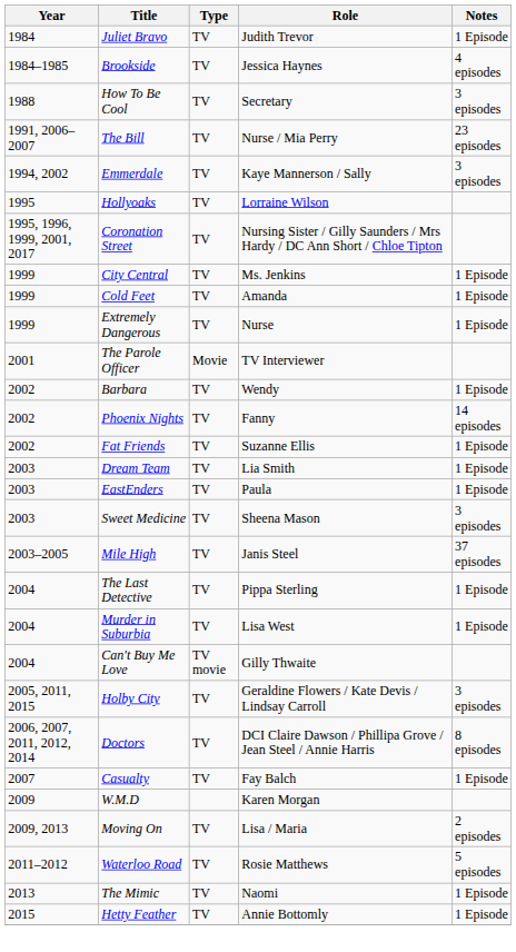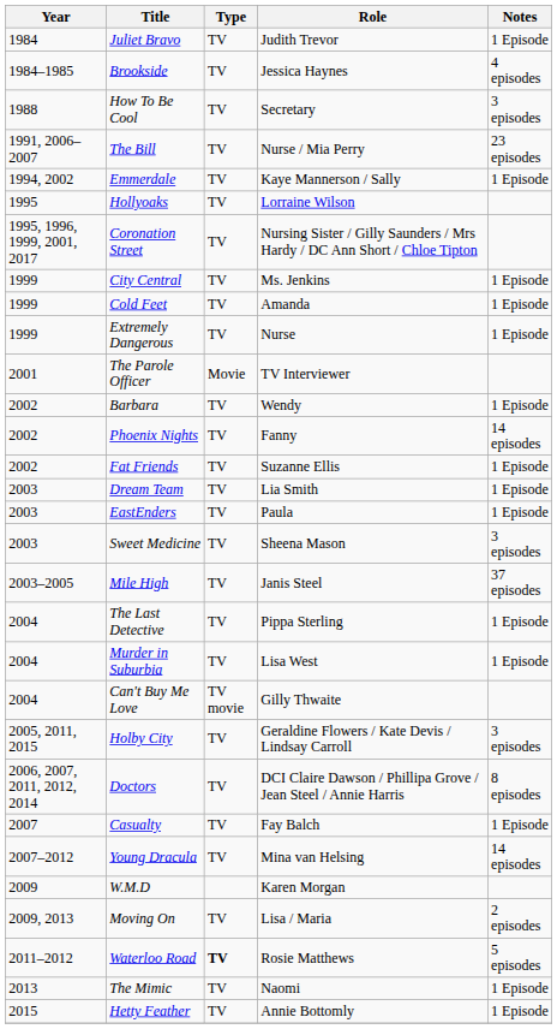 <table class="wikitable sortable">
 <tr>
 <th>Year</th>
 <th>Title</th>
 <th>Type</th>
 <th class="unsortable">Role</th>
 <th class="unsortable">Notes</th>
 </tr>
 <tr>
 <td>1984</td>
 <td><em><a href='#'>Juliet Bravo</a></em></td>
 <td>TV</td>
 <td>Judith Trevor</td>
 <td>1 Episode</td>
 </tr>
 <tr>
 <td>1984–1985</td>
 <td><em><a href='#'>Brookside</a></em></td>
 <td>TV</td>
 <td>Jessica Haynes</td>
 <td>4 episodes</td>
 </tr>
 <tr>
 <td>1988</td>
 <td><em>How To Be Cool</em></td>
 <td>TV</td>
 <td>Secretary</td>
 <td>3 episodes</td>
 </tr>
 <tr>
 <td>1991, 2006–2007</td>
 <td><em><a href='#'>The Bill</a></em></td>
 <td>TV</td>
 <td>Nurse / Mia Perry</td>
 <td>23 episodes</td>
 </tr>
 <tr>
 <td>1994, 2002</td>
 <td><em><a href='#'>Emmerdale</a></em></td>
 <td>TV</td>
 <td>Kaye Mannerson / Sally</td>
-<td>3 episodes</td>
+<td>1 Episode</td>
 </tr>
 <tr>
 <td>1995</td>
 <td><em><a href='#'>Hollyoaks</a></em></td>
 <td>TV</td>
 <td><a href='#'>Lorraine Wilson</a></td>
 <td></td>
 </tr>
 <tr>
 <td>1995, 1996, 1999, 2001, 2017</td>
 <td><em><a href='#'>Coronation Street</a></em></td>
 <td>TV</td>
 <td>Nursing Sister / Gilly Saunders / Mrs Hardy / DC Ann Short / <a href='#'>Chloe Tipton</a></td>
 <td></td>
 </tr>
 <tr>
 <td>1999</td>
 <td><em><a href='#'>City Central</a></em></td>
 <td>TV</td>
 <td>Ms. Jenkins</td>
 <td>1 Episode</td>
 </tr>
 <tr>
 <td>1999</td>
 <td><em><a href='#'>Cold Feet</a></em></td>
 <td>TV</td>
 <td>Amanda</td>
 <td>1 Episode</td>
 </tr>
 <tr>
 <td>1999</td>
 <td><em>Extremely Dangerous</em></td>
 <td>TV</td>
 <td>Nurse</td>
 <td>1 Episode</td>
 </tr>
 <tr>
 <td>2001</td>
 <td><em>The Parole Officer</em></td>
 <td>Movie</td>
 <td>TV Interviewer</td>
 <td></td>
 </tr>
 <tr>
 <td>2002</td>
 <td><em>Barbara</em></td>
 <td>TV</td>
 <td>Wendy</td>
 <td>1 Episode</td>
 </tr>
 <tr>
 <td>2002</td>
 <td><em><a href='#'>Phoenix Nights</a></em></td>
 <td>TV</td>
 <td>Fanny</td>
 <td>14 episodes</td>
 </tr>
 <tr>
 <td>2002</td>
 <td><em><a href='#'>Fat Friends</a></em></td>
 <td>TV</td>
 <td>Suzanne Ellis</td>
 <td>1 Episode</td>
 </tr>
 <tr>
 <td>2003</td>
 <td><em><a href='#'>Dream Team</a></em></td>
 <td>TV</td>
 <td>Lia Smith</td>
 <td>1 Episode</td>
 </tr>
 <tr>
 <td>2003</td>
 <td><em><a href='#'>EastEnders</a></em></td>
 <td>TV</td>
 <td>Paula</td>
 <td>1 Episode</td>
 </tr>
 <tr>
 <td>2003</td>
 <td><em>Sweet Medicine</em></td>
 <td>TV</td>
 <td>Sheena Mason</td>
 <td>3 episodes</td>
 </tr>
 <tr>
 <td>2003–2005</td>
 <td><em><a href='#'>Mile High</a></em></td>
 <td>TV</td>
 <td>Janis Steel</td>
 <td>37 episodes</td>
 </tr>
 <tr>
 <td>2004</td>
 <td><em>The Last Detective</em></td>
 <td>TV</td>
 <td>Pippa Sterling</td>
 <td>1 Episode</td>
 </tr>
 <tr>
 <td>2004</td>
 <td><em><a href='#'>Murder in Suburbia</a></em></td>
 <td>TV</td>
 <td>Lisa West</td>
 <td>1 Episode</td>
 </tr>
 <tr>
 <td>2004</td>
 <td><em>Can't Buy Me Love</em></td>
 <td>TV movie</td>
 <td>Gilly Thwaite</td>
 <td></td>
 </tr>
 <tr>
 <td>2005, 2011, 2015</td>
 <td><em><a href='#'>Holby City</a></em></td>
 <td>TV</td>
 <td>Geraldine Flowers / Kate Devis / Lindsay Carroll</td>
 <td>3 episodes</td>
 </tr>
 <tr>
 <td>2006, 2007, 2011, 2012, 2014</td>
 <td><em><a href='#'>Doctors</a></em></td>
 <td>TV</td>
 <td>DCI Claire Dawson / Phillipa Grove / Jean Steel / Annie Harris</td>
 <td>8 episodes</td>
 </tr>
 <tr>
 <td>2007</td>
 <td><em><a href='#'>Casualty</a></em></td>
 <td>TV</td>
 <td>Fay Balch</td>
 <td>1 Episode</td>
 </tr>
 <tr>
+<td>2007–2012</td>
+<td><em><a href='#'>Young Dracula</a></em></td>
+<td>TV</td>
+<td>Mina van Helsing</td>
+<td>14 episodes</td>
+</tr>
+<tr>
 <td>2009</td>
 <td><em>W.M.D</em></td>
 <td></td>
 <td>Karen Morgan</td>
 <td></td>
 </tr>
 <tr>
 <td>2009, 2013</td>
 <td><em>Moving On</em></td>
 <td>TV</td>
 <td>Lisa / Maria</td>
 <td>2 episodes</td>
 </tr>
 <tr>
 <td>2011–2012</td>
 <td><em><a href='#'>Waterloo Road</a></em></td>
-<td>TV</td>
+<td><strong>TV</strong></td>
 <td>Rosie Matthews</td>
 <td>5 episodes</td>
 </tr>
 <tr>
 <td>2013</td>
 <td><em>The Mimic</em></td>
 <td>TV</td>
 <td>Naomi</td>
 <td>1 Episode</td>
 </tr>
 <tr>
 <td>2015</td>
 <td><em><a href='#'>Hetty Feather</a></em></td>
 <td>TV</td>
 <td>Annie Bottomly</td>
 <td>1 Episode</td>
 </tr>
 <tr>
 </tr>
 </table>
